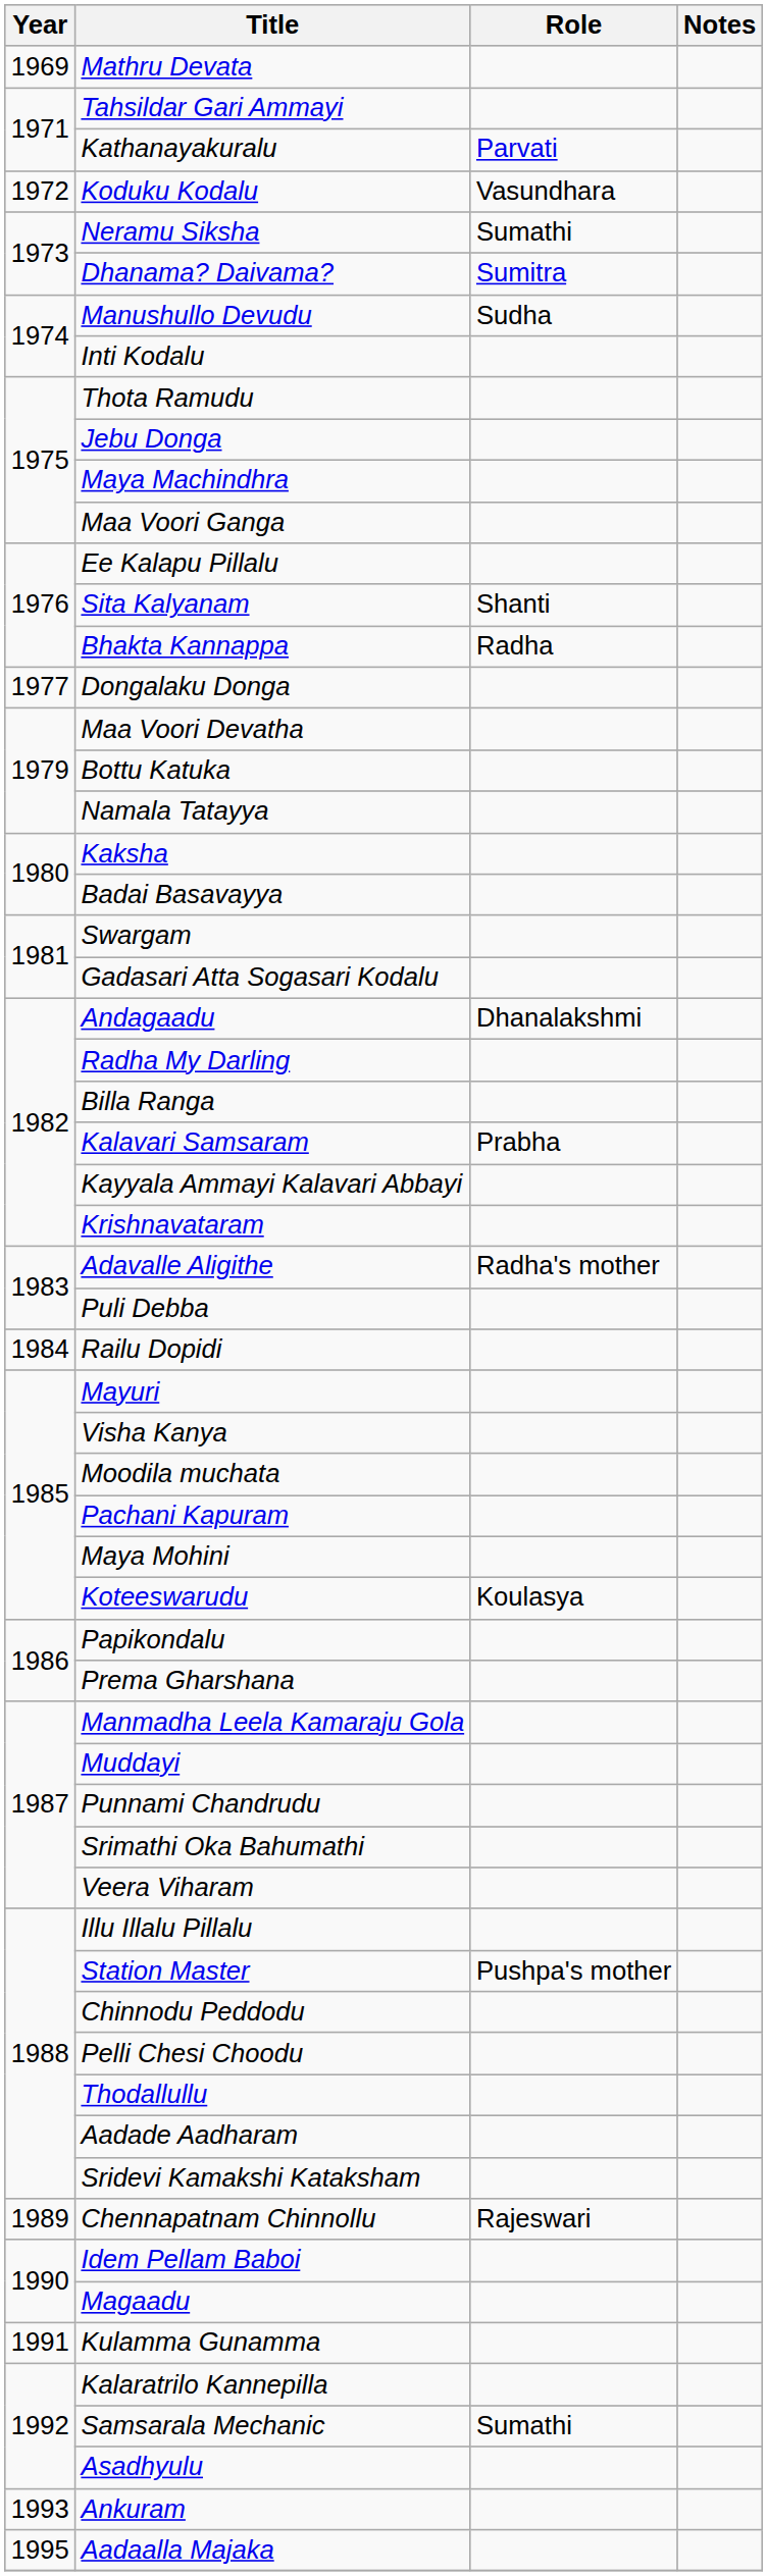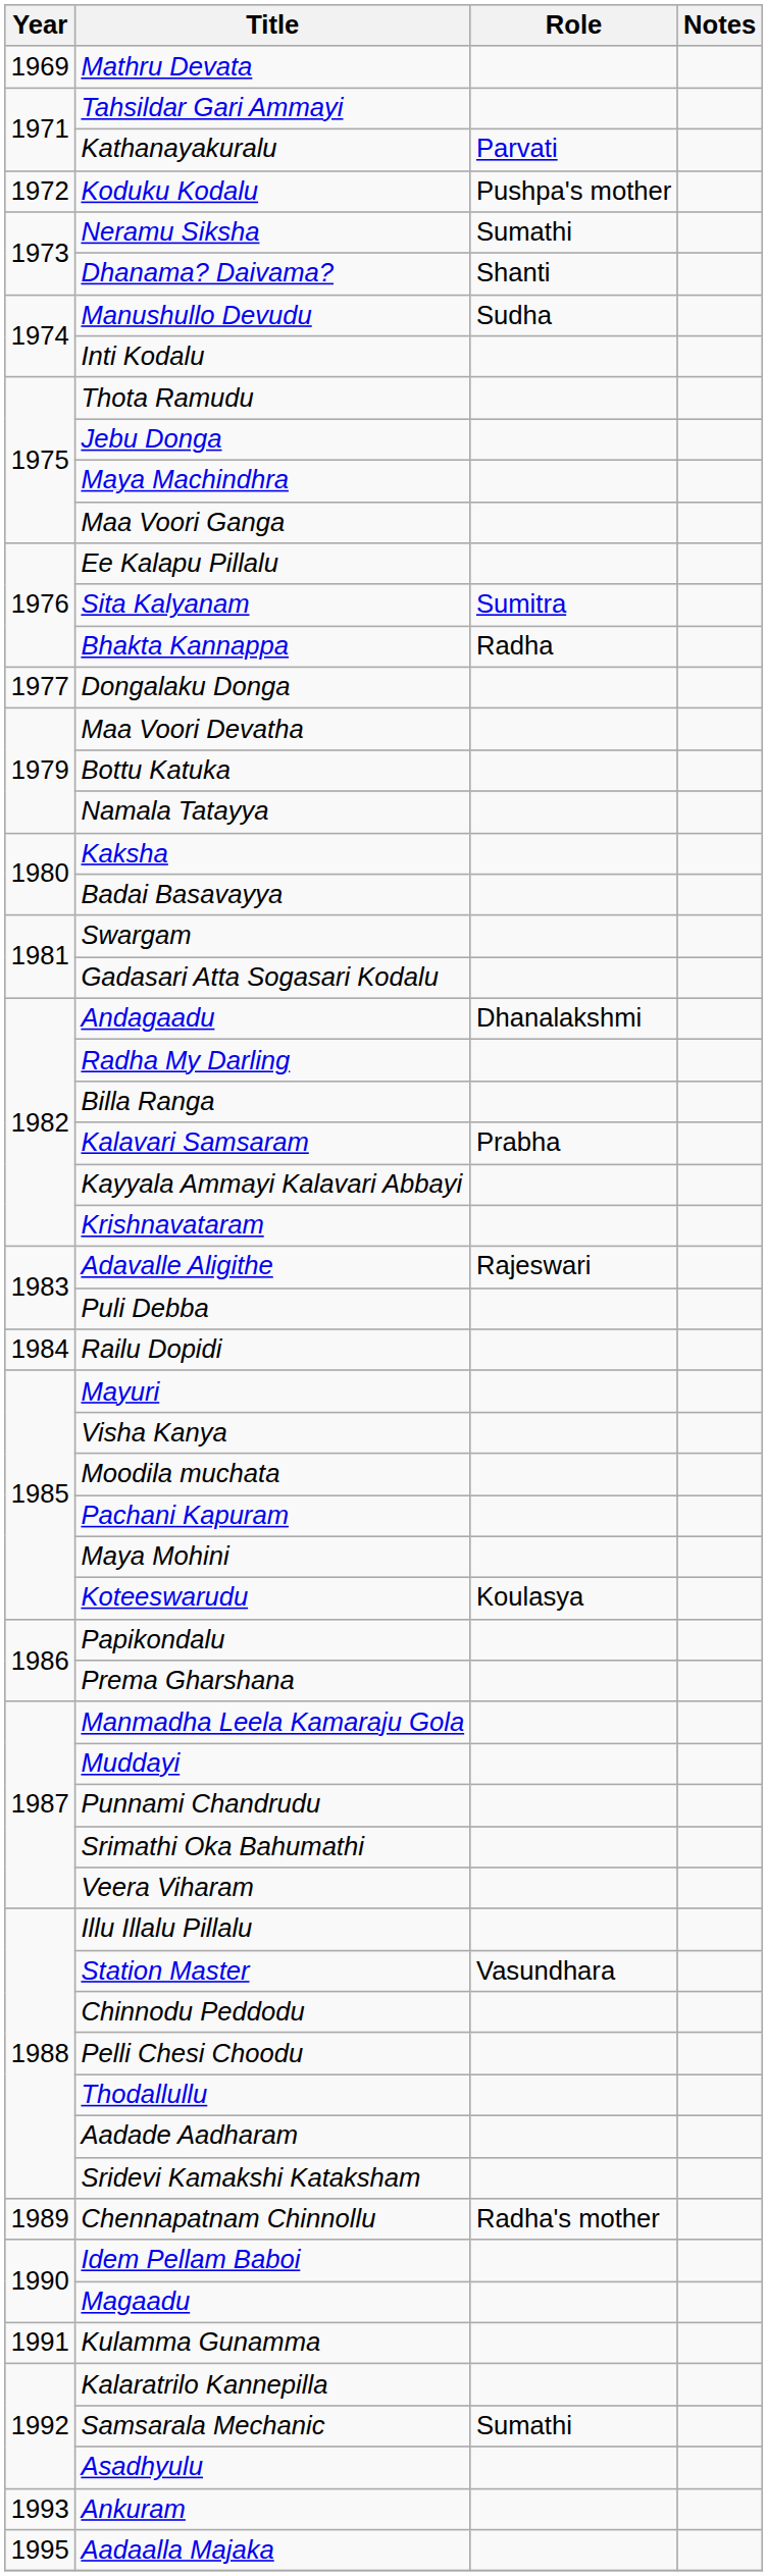 <table class="wikitable sortable">
 <tr>
 <th>Year</th>
 <th>Title</th>
 <th>Role</th>
 <th class="unsortable">Notes</th>
 </tr>
 <tr>
 <td>1969</td>
 <td><em><a href='#'>Mathru Devata</a></em></td>
 <td></td>
 <td></td>
 </tr>
 <tr>
 <td rowspan=2>1971</td>
 <td><em><a href='#'>Tahsildar Gari Ammayi</a></em></td>
 <td></td>
 <td></td>
 </tr>
 <tr>
 <td><em>Kathanayakuralu</em></td>
 <td><a href='#'>Parvati</a></td>
 <td></td>
 </tr>
 <tr>
 <td>1972</td>
 <td><em><a href='#'>Koduku Kodalu</a></em></td>
-<td>Vasundhara</td>
+<td>Pushpa's mother</td>
 <td></td>
 </tr>
 <tr>
 <td rowspan=2>1973</td>
 <td><em><a href='#'>Neramu Siksha</a></em></td>
 <td>Sumathi</td>
 <td></td>
 </tr>
 <tr>
 <td><em><a href='#'>Dhanama? Daivama?</a></em></td>
-<td><a href='#'>Sumitra</a></td>
+<td>Shanti</td>
 <td></td>
 </tr>
 <tr>
 <td rowspan=2>1974</td>
 <td><em><a href='#'>Manushullo Devudu</a></em></td>
 <td>Sudha</td>
 <td></td>
 </tr>
 <tr>
 <td><em>Inti Kodalu</em></td>
 <td></td>
 <td></td>
 </tr>
 <tr>
 <td rowspan=4>1975</td>
 <td><em>Thota Ramudu</em></td>
 <td></td>
 <td></td>
 </tr>
 <tr>
 <td><em><a href='#'>Jebu Donga</a></em></td>
 <td></td>
 <td></td>
 </tr>
 <tr>
 <td><em><a href='#'>Maya Machindhra</a></em></td>
 <td></td>
 <td></td>
 </tr>
 <tr>
 <td><em>Maa Voori Ganga</em></td>
 <td></td>
 <td></td>
 </tr>
 <tr>
 <td rowspan=3>1976</td>
 <td><em>Ee Kalapu Pillalu</em></td>
 <td></td>
 <td></td>
 </tr>
 <tr>
 <td><em><a href='#'>Sita Kalyanam</a></em></td>
-<td>Shanti</td>
+<td><a href='#'>Sumitra</a></td>
 <td></td>
 </tr>
 <tr>
 <td><em><a href='#'>Bhakta Kannappa</a></em></td>
 <td>Radha</td>
 <td></td>
 </tr>
 <tr>
 <td>1977</td>
 <td><em>Dongalaku Donga</em></td>
 <td></td>
 <td></td>
 </tr>
 <tr>
 <td rowspan="3">1979</td>
 <td><em>Maa Voori Devatha</em></td>
 <td></td>
 <td></td>
 </tr>
 <tr>
 <td><em>Bottu Katuka</em></td>
 <td></td>
 <td></td>
 </tr>
 <tr>
 <td><em>Namala Tatayya</em></td>
 <td></td>
 <td></td>
 </tr>
 <tr>
 <td rowspan="2">1980</td>
 <td><em><a href='#'>Kaksha</a></em></td>
 <td></td>
 <td></td>
 </tr>
 <tr>
 <td><em>Badai Basavayya</em></td>
 <td></td>
 <td></td>
 </tr>
 <tr>
 <td rowspan=2>1981</td>
 <td><em>Swargam</em></td>
 <td></td>
 <td></td>
 </tr>
 <tr>
 <td><em>Gadasari Atta Sogasari Kodalu</em></td>
 <td></td>
 <td></td>
 </tr>
 <tr>
 <td rowspan=6>1982</td>
 <td><em><a href='#'>Andagaadu</a></em></td>
 <td>Dhanalakshmi</td>
 <td></td>
 </tr>
 <tr>
 <td><em><a href='#'>Radha My Darling</a></em></td>
 <td></td>
 <td></td>
 </tr>
 <tr>
 <td><em>Billa Ranga</em></td>
 <td></td>
 <td></td>
 </tr>
 <tr>
 <td><em><a href='#'>Kalavari Samsaram</a></em></td>
 <td>Prabha</td>
 <td></td>
 </tr>
 <tr>
 <td><em>Kayyala Ammayi Kalavari Abbayi</em></td>
 <td></td>
 <td></td>
 </tr>
 <tr>
 <td><em><a href='#'>Krishnavataram</a></em></td>
 <td></td>
 <td></td>
 </tr>
 <tr>
 <td rowspan=2>1983</td>
 <td><em><a href='#'>Adavalle Aligithe</a></em></td>
-<td>Radha's mother</td>
+<td>Rajeswari</td>
 <td></td>
 </tr>
 <tr>
 <td><em>Puli Debba</em></td>
 <td></td>
 <td></td>
 </tr>
 <tr>
 <td>1984</td>
 <td><em>Railu Dopidi</em></td>
 <td></td>
 <td></td>
 </tr>
 <tr>
 <td rowspan=6>1985</td>
 <td><em><a href='#'>Mayuri</a></em></td>
 <td></td>
 <td></td>
 </tr>
 <tr>
 <td><em>Visha Kanya</em></td>
 <td></td>
 <td></td>
 </tr>
 <tr>
 <td><em>Moodila muchata</em></td>
 <td></td>
 <td></td>
 </tr>
 <tr>
 <td><em><a href='#'>Pachani Kapuram</a></em></td>
 <td></td>
 <td></td>
 </tr>
 <tr>
 <td><em>Maya Mohini</em></td>
 <td></td>
 <td></td>
 </tr>
 <tr>
 <td><em><a href='#'>Koteeswarudu</a></em></td>
 <td>Koulasya</td>
 <td></td>
 </tr>
 <tr>
 <td rowspan=2>1986</td>
 <td><em>Papikondalu</em></td>
 <td></td>
 <td></td>
 </tr>
 <tr>
 <td><em>Prema Gharshana</em></td>
 <td></td>
 <td></td>
 </tr>
 <tr>
 <td rowspan=5>1987</td>
 <td><em><a href='#'>Manmadha Leela Kamaraju Gola</a></em></td>
 <td></td>
 <td></td>
 </tr>
 <tr>
 <td><em><a href='#'>Muddayi</a></em></td>
 <td></td>
 <td></td>
 </tr>
 <tr>
 <td><em>Punnami Chandrudu</em></td>
 <td></td>
 <td></td>
 </tr>
 <tr>
 <td><em>Srimathi Oka Bahumathi</em></td>
 <td></td>
 <td></td>
 </tr>
 <tr>
 <td><em>Veera Viharam</em></td>
 <td></td>
 <td></td>
 </tr>
 <tr>
 <td rowspan=7>1988</td>
 <td><em>Illu Illalu Pillalu</em></td>
 <td></td>
 <td></td>
 </tr>
 <tr>
 <td><em><a href='#'>Station Master</a></em></td>
-<td>Pushpa's mother</td>
+<td>Vasundhara</td>
 <td></td>
 </tr>
 <tr>
 <td><em>Chinnodu Peddodu</em></td>
 <td></td>
 <td></td>
 </tr>
 <tr>
 <td><em>Pelli Chesi Choodu</em></td>
 <td></td>
 <td></td>
 </tr>
 <tr>
 <td><em><a href='#'>Thodallullu</a></em></td>
 <td></td>
 <td></td>
 </tr>
 <tr>
 <td><em>Aadade Aadharam</em></td>
 <td></td>
 <td></td>
 </tr>
 <tr>
 <td><em>Sridevi Kamakshi Kataksham</em></td>
 <td></td>
 <td></td>
 </tr>
 <tr>
 <td>1989</td>
 <td><em>Chennapatnam Chinnollu</em></td>
-<td>Rajeswari</td>
+<td>Radha's mother</td>
 <td></td>
 </tr>
 <tr>
 <td rowspan=2>1990</td>
 <td><em><a href='#'>Idem Pellam Baboi</a></em></td>
 <td></td>
 <td></td>
 </tr>
 <tr>
 <td><em><a href='#'>Magaadu</a></em></td>
 <td></td>
 <td></td>
 </tr>
 <tr>
 <td>1991</td>
 <td><em>Kulamma Gunamma</em></td>
 <td></td>
 <td></td>
 </tr>
 <tr>
 <td rowspan=3>1992</td>
 <td><em>Kalaratrilo Kannepilla</em></td>
 <td></td>
 <td></td>
 </tr>
 <tr>
 <td><em>Samsarala Mechanic</em></td>
 <td>Sumathi</td>
 <td></td>
 </tr>
 <tr>
 <td><em><a href='#'>Asadhyulu</a></em></td>
 <td></td>
 <td></td>
 </tr>
 <tr>
 <td>1993</td>
 <td><em><a href='#'>Ankuram</a></em></td>
 <td></td>
 <td></td>
 </tr>
 <tr>
 <td>1995</td>
 <td><em><a href='#'>Aadaalla Majaka</a></em></td>
 <td></td>
 <td></td>
 </tr>
 <tr>
 </tr>
 </table>
